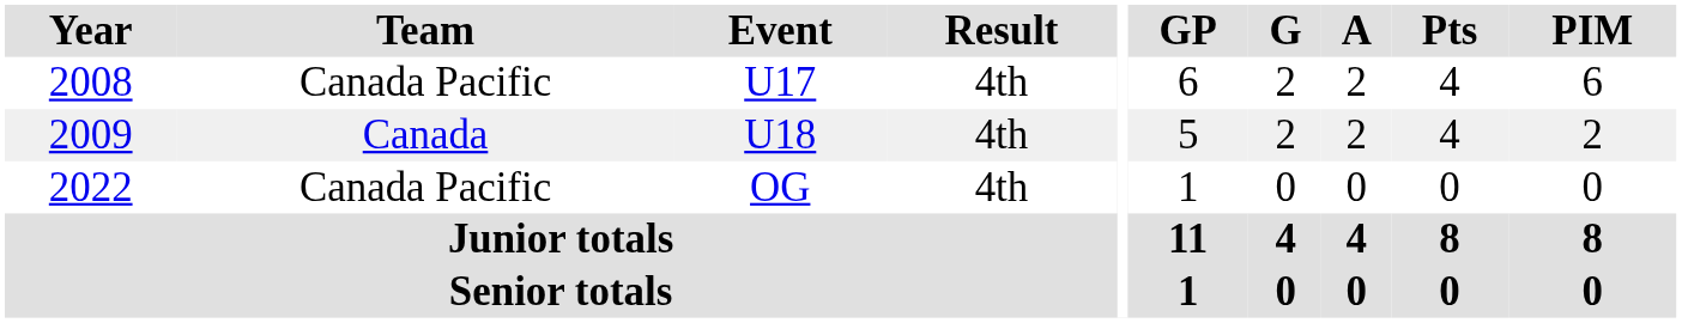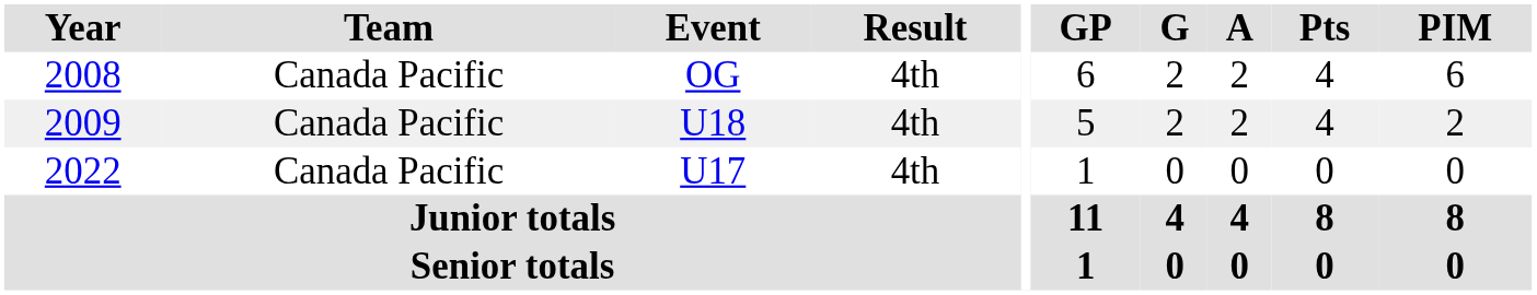 <table border="0" cellpadding="1" cellspacing="0" ID="Table3" style="text-align:center; width:40em">
 <tr bgcolor="#e0e0e0">
 <th>Year</th>
 <th>Team</th>
 <th>Event</th>
 <th>Result</th>
 <th rowspan="99" bgcolor="#ffffff"></th>
 <th>GP</th>
 <th>G</th>
 <th>A</th>
 <th>Pts</th>
 <th>PIM</th>
 </tr>
 <tr>
 <td><a href='#'>2008</a></td>
 <td>Canada Pacific</td>
-<td><a href='#'>U17</a></td>
+<td><a href='#'>OG</a></td>
 <td>4th</td>
 <td>6</td>
 <td>2</td>
 <td>2</td>
 <td>4</td>
 <td>6</td>
 </tr>
 <tr bgcolor="#f0f0f0">
 <td><a href='#'>2009</a></td>
-<td><a href='#'>Canada</a></td>
+<td>Canada Pacific</td>
 <td><a href='#'>U18</a></td>
 <td>4th</td>
 <td>5</td>
 <td>2</td>
 <td>2</td>
 <td>4</td>
 <td>2</td>
 </tr>
 <tr>
 <td><a href='#'>2022</a></td>
 <td>Canada Pacific</td>
-<td><a href='#'>OG</a></td>
+<td><a href='#'>U17</a></td>
 <td>4th</td>
 <td>1</td>
 <td>0</td>
 <td>0</td>
 <td>0</td>
 <td>0</td>
 </tr>
 <tr bgcolor="#e0e0e0">
 <th colspan=4>Junior totals</th>
 <th>11</th>
 <th>4</th>
 <th>4</th>
 <th>8</th>
 <th>8</th>
 </tr>
 <tr bgcolor="#e0e0e0">
 <th colspan=4>Senior totals</th>
 <th>1</th>
 <th>0</th>
 <th>0</th>
 <th>0</th>
 <th>0</th>
 </tr>
 </table>
